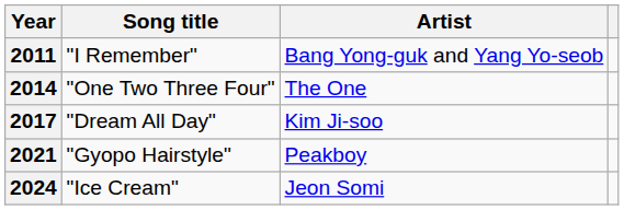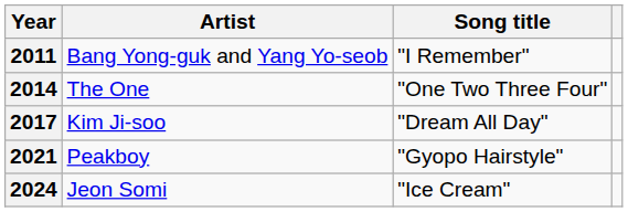 <table class="wikitable plainrowheaders sortable">
 <tr>
 <th scope="col">Year</th>
+<th scope="col">Artist</th>
 <th scope="col">Song title</th>
-<th scope="col">Artist</th>
 <th scope="col" class="unsortable"></th>
 </tr>
 <tr>
 <th scope="row">2011</th>
+<td><a href='#'>Bang Yong-guk</a> and <a href='#'>Yang Yo-seob</a></td>
 <td>"I Remember"</td>
-<td><a href='#'>Bang Yong-guk</a> and <a href='#'>Yang Yo-seob</a></td>
 <td style="text-align:center"></td>
 </tr>
 <tr>
 <th scope="row">2014</th>
+<td><a href='#'>The One</a></td>
 <td>"One Two Three Four"</td>
-<td><a href='#'>The One</a></td>
 <td style="text-align:center"></td>
 </tr>
 <tr>
 <th scope="row">2017</th>
+<td><a href='#'>Kim Ji-soo</a></td>
 <td>"Dream All Day"</td>
-<td><a href='#'>Kim Ji-soo</a></td>
 <td style="text-align:center"></td>
 </tr>
 <tr>
 <th scope="row">2021</th>
+<td><a href='#'>Peakboy</a></td>
 <td>"Gyopo Hairstyle"</td>
-<td><a href='#'>Peakboy</a></td>
 <td style="text-align:center"></td>
 </tr>
 <tr>
 <th scope="row">2024</th>
+<td><a href='#'>Jeon Somi</a></td>
 <td>"Ice Cream"</td>
-<td><a href='#'>Jeon Somi</a></td>
 <td style="text-align:center"></td>
 </tr>
 </table>
